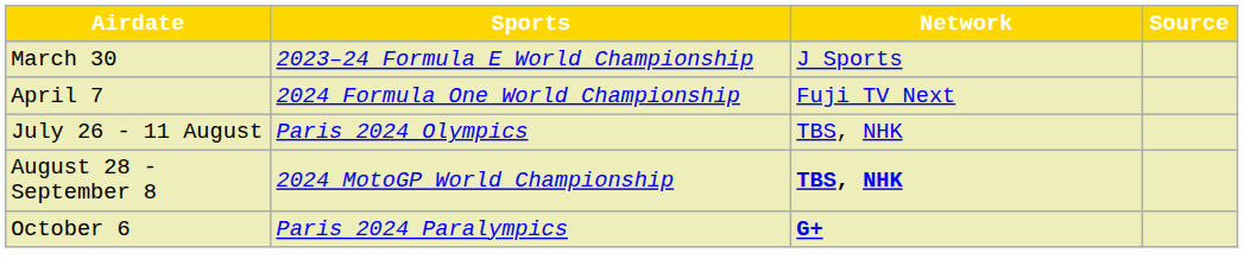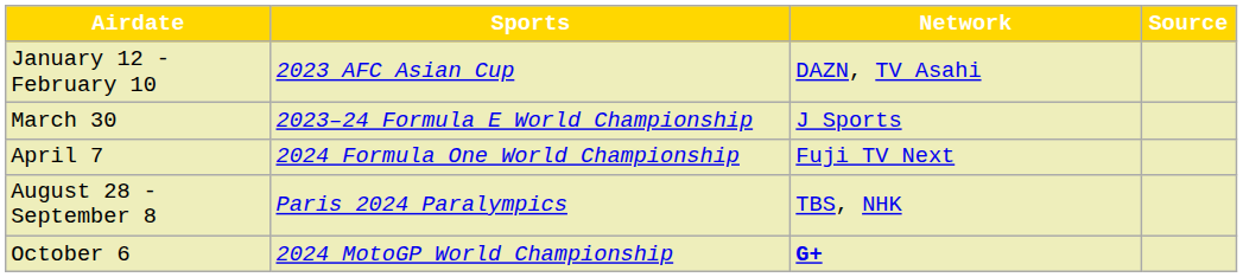 <table class="wikitable" style="background:#EEB">
 <tr>
 <th style="background:gold; color:white; width:150px;">Airdate</th>
 <th style="background:gold; color:white; width:300px;">Sports</th>
 <th style="background:gold; color:white; width:200px;">Network</th>
 <th style="background:gold; color:white; width:50px;">Source</th>
+</tr>
+<tr>
+<td>January 12 - February 10</td>
+<td><em><a href='#'>2023 AFC Asian Cup</a></em></td>
+<td><a href='#'>DAZN</a>, <a href='#'>TV Asahi</a></td>
+<td></td>
 </tr>
 <tr>
 <td>March 30</td>
 <td><em><a href='#'>2023–24 Formula E World Championship</a></em></td>
 <td><a href='#'>J Sports</a></td>
 <td></td>
 </tr>
 <tr>
 <td>April 7</td>
 <td><em><a href='#'>2024 Formula One World Championship</a></em></td>
 <td><a href='#'>Fuji TV Next</a></td>
 <td></td>
 </tr>
 <tr>
-<td>July 26 - 11 August</td>
-<td><em><a href='#'>Paris 2024 Olympics</a></em></td>
+<td>August 28 - September 8</td>
+<td><em><a href='#'>Paris 2024 Paralympics</a></em></td>
 <td><a href='#'>TBS</a>, <a href='#'>NHK</a></td>
 <td></td>
 </tr>
 <tr>
-<td>August 28 - September 8</td>
+<td>October 6</td>
 <td><em><a href='#'>2024 MotoGP World Championship</a></em></td>
-<td><strong><a href='#'>TBS</a>, <a href='#'>NHK</a></strong></td>
-<td></td>
-</tr>
-<tr>
-<td>October 6</td>
-<td><em><a href='#'>Paris 2024 Paralympics</a></em></td>
 <td><strong><a href='#'>G+</a></strong></td>
 <td></td>
 </tr>
 </table>
